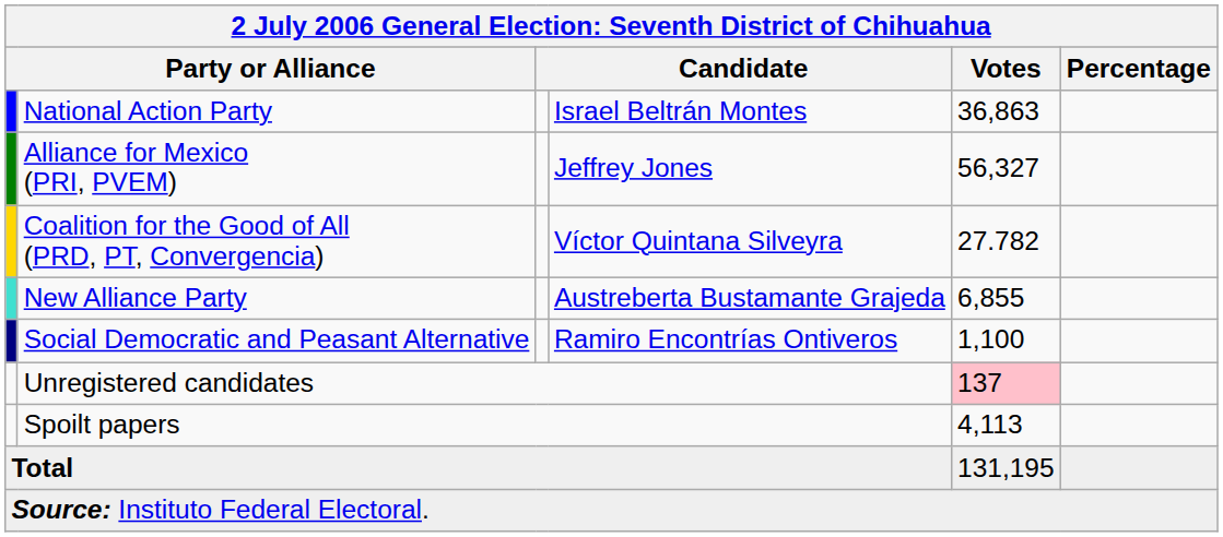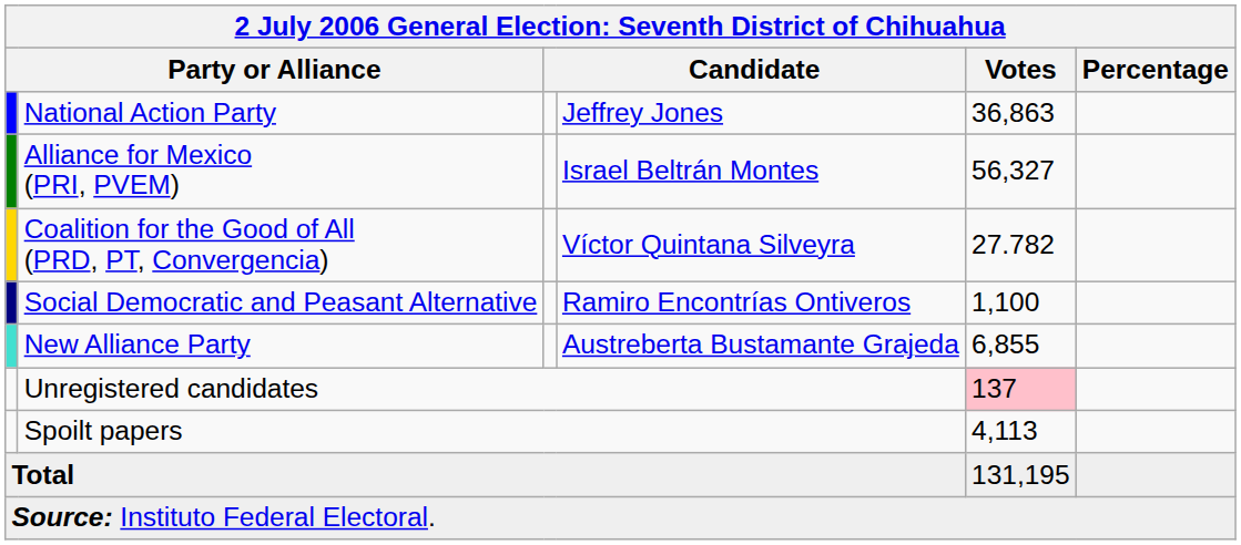 <table class="wikitable">
 <tr style="background:#efefef;">
 <th Colspan=6><strong><a href='#'>2 July 2006 General Election: Seventh District of Chihuahua</a></strong></th>
 </tr>
 <tr style="background:#efefef;">
 <th Colspan=2><strong>Party or Alliance</strong></th>
 <th Colspan=2><strong>Candidate</strong></th>
 <th><strong>Votes</strong></th>
 <th><strong>Percentage</strong></th>
 </tr>
 <tr>
 <td bgcolor=blue></td>
 <td><a href='#'>National Action Party</a></td>
 <td></td>
-<td><a href='#'>Israel Beltrán Montes</a></td>
+<td><a href='#'>Jeffrey Jones</a></td>
 <td>36,863</td>
 <td></td>
 </tr>
 <tr>
 <td bgcolor=green></td>
 <td><a href='#'>Alliance for Mexico</a><br>(<a href='#'>PRI</a>, <a href='#'>PVEM</a>)</td>
 <td></td>
-<td><a href='#'>Jeffrey Jones</a></td>
+<td><a href='#'>Israel Beltrán Montes</a></td>
 <td>56,327</td>
 <td></td>
 </tr>
 <tr>
 <td bgcolor=gold></td>
 <td><a href='#'>Coalition for the Good of All</a><br>(<a href='#'>PRD</a>, <a href='#'>PT</a>, <a href='#'>Convergencia</a>)</td>
 <td></td>
 <td><a href='#'>Víctor Quintana Silveyra</a></td>
 <td>27.782</td>
 <td></td>
 </tr>
 <tr>
+<td bgcolor=navy></td>
+<td><a href='#'>Social Democratic and Peasant Alternative</a></td>
+<td></td>
+<td><a href='#'>Ramiro Encontrías Ontiveros</a></td>
+<td>1,100</td>
+<td></td>
+</tr>
+<tr>
 <td bgcolor=turquoise></td>
 <td><a href='#'>New Alliance Party</a></td>
 <td></td>
 <td><a href='#'>Austreberta Bustamante Grajeda</a></td>
 <td>6,855</td>
-<td></td>
-</tr>
-<tr>
-<td bgcolor=navy></td>
-<td><a href='#'>Social Democratic and Peasant Alternative</a></td>
-<td></td>
-<td><a href='#'>Ramiro Encontrías Ontiveros</a></td>
-<td>1,100</td>
 <td></td>
 </tr>
 <tr>
 <td></td>
 <td Colspan=3>Unregistered candidates</td>
 <td style="background: pink;">137</td>
 <td></td>
 </tr>
 <tr>
 <td></td>
 <td Colspan=3>Spoilt papers</td>
 <td>4,113</td>
 <td></td>
 </tr>
 <tr style="background:#efefef;">
 <td Colspan=4><strong>Total</strong></td>
 <td>131,195</td>
 <td></td>
 </tr>
 <tr style="background:#efefef;">
 <td Colspan=6><strong><em>Source:</em></strong> <a href='#'>Instituto Federal Electoral</a>.</td>
 </tr>
 </table>
